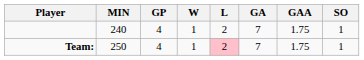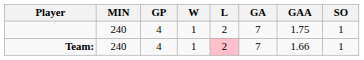 <table class="wikitable sortable" width="60%">
 <tr>
 <th bgcolor="#DDDDFF" width="10%">Player</th>
 <th width="3%" bgcolor="#DDDDFF" title="Minutes played">MIN</th>
 <th width="3%" bgcolor="#DDDDFF" title="Games played in">GP</th>
 <th width="3%" bgcolor="#DDDDFF" title="Games played in">W</th>
 <th width="3%" bgcolor="#DDDDFF"title="Games played in">L</th>
 <th width="3%" bgcolor="#DDDDFF" title="Goals against">GA</th>
 <th width="3%" bgcolor="#DDDDFF" title="Goals against average">GAA</th>
 <th width="3%" bgcolor="#DDDDFF" title="Shut-outs">SO</th>
 </tr>
 <tr align="center">
 <td align="right"></td>
 <td>240</td>
 <td>4</td>
 <td>1</td>
 <td>2</td>
 <td>7</td>
 <td>1.75</td>
 <td>1</td>
 </tr>
 <tr align="center">
 <td align="right"><strong>Team:</strong></td>
-<td>250</td>
+<td>240</td>
 <td>4</td>
 <td>1</td>
 <td style="background: pink;">2</td>
 <td>7</td>
-<td>1.75</td>
+<td>1.66</td>
 <td>1</td>
 </tr>
 </table>
